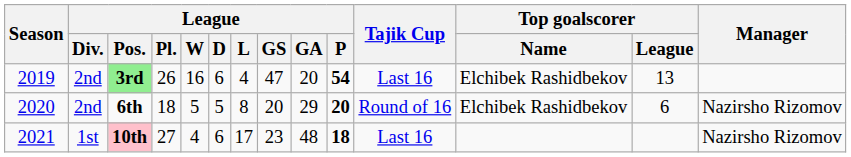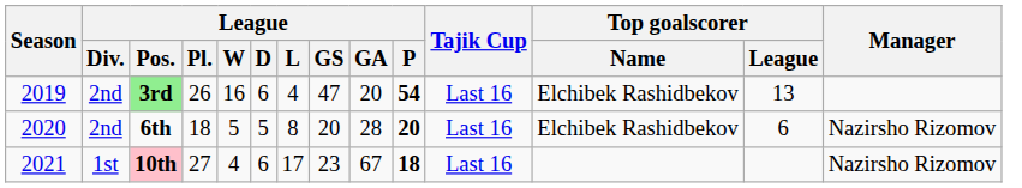 <table class="wikitable">
 <tr style="background:#efefef;">
 <th rowspan="2">Season</th>
 <th colspan="9">League</th>
 <th rowspan="2"><a href='#'>Tajik Cup</a></th>
 <th colspan="2">Top goalscorer</th>
 <th rowspan="2">Manager</th>
 </tr>
 <tr>
 <th>Div.</th>
 <th>Pos.</th>
 <th>Pl.</th>
 <th>W</th>
 <th>D</th>
 <th>L</th>
 <th>GS</th>
 <th>GA</th>
 <th>P</th>
 <th>Name</th>
 <th>League</th>
 </tr>
 <tr>
 <td align=center><a href='#'>2019</a></td>
 <td align=center><a href='#'>2nd</a></td>
 <td style="text-align:center; background:lightgreen;"><strong>3rd</strong></td>
 <td align=center>26</td>
 <td align=center>16</td>
 <td align=center>6</td>
 <td align=center>4</td>
 <td align=center>47</td>
 <td align=center>20</td>
 <td align=center><strong>54</strong></td>
 <td align=center><a href='#'>Last 16</a></td>
 <td align=center> Elchibek Rashidbekov</td>
 <td align=center>13</td>
 <td align=center></td>
 </tr>
 <tr>
 <td align=center><a href='#'>2020</a></td>
 <td align=center><a href='#'>2nd</a></td>
 <td align=center><strong>6th</strong></td>
 <td align=center>18</td>
 <td align=center>5</td>
 <td align=center>5</td>
 <td align=center>8</td>
 <td align=center>20</td>
-<td align=center>29</td>
+<td align=center>28</td>
 <td align=center><strong>20</strong></td>
-<td align=center><a href='#'>Round of 16</a></td>
+<td align=center><a href='#'>Last 16</a></td>
 <td align=center> Elchibek Rashidbekov</td>
 <td align=center>6</td>
 <td align=center> Nazirsho Rizomov</td>
 </tr>
 <tr>
 <td align=center><a href='#'>2021</a></td>
 <td align=center><a href='#'>1st</a></td>
 <td style="text-align:center; background:pink;"><strong>10th</strong></td>
 <td align=center>27</td>
 <td align=center>4</td>
 <td align=center>6</td>
 <td align=center>17</td>
 <td align=center>23</td>
-<td align=center>48</td>
+<td align=center>67</td>
 <td align=center><strong>18</strong></td>
 <td align=center><a href='#'>Last 16</a></td>
 <td align=center></td>
 <td align=center></td>
 <td align=center> Nazirsho Rizomov</td>
 </tr>
 </table>
